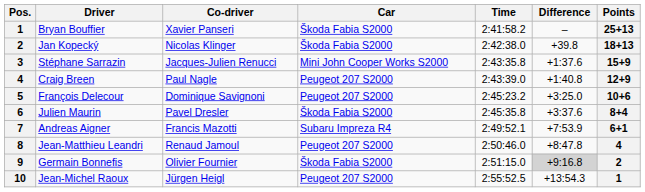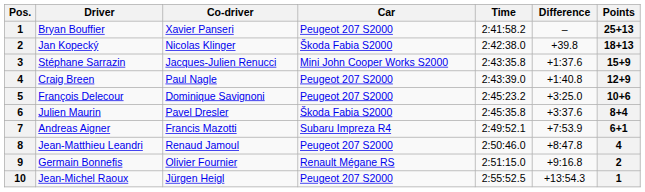 <table class="wikitable"  style="width:69%; text-align:center; font-size:90%; max-width:950px;">
 <tr>
 <th>Pos.</th>
 <th>Driver</th>
 <th>Co-driver</th>
 <th>Car</th>
 <th>Time</th>
 <th>Difference</th>
 <th>Points</th>
 </tr>
 <tr>
 <th>1</th>
 <td align=left> <a href='#'>Bryan Bouffier</a></td>
 <td align=left> <a href='#'>Xavier Panseri</a></td>
-<td align=left> <a href='#'>Škoda Fabia S2000</a></td>
+<td align=left> <a href='#'>Peugeot 207 S2000</a></td>
 <td>2:41:58.2</td>
 <td>–</td>
 <th>25+13</th>
 </tr>
 <tr>
 <th>2</th>
 <td align=left> <a href='#'>Jan Kopecký</a></td>
 <td align=left> <a href='#'>Nicolas Klinger</a></td>
 <td align=left> <a href='#'>Škoda Fabia S2000</a></td>
 <td>2:42:38.0</td>
 <td>+39.8</td>
 <th>18+13</th>
 </tr>
 <tr>
 <th>3</th>
 <td align=left> <a href='#'>Stéphane Sarrazin</a></td>
 <td align=left> <a href='#'>Jacques-Julien Renucci</a></td>
 <td align=left> <a href='#'>Mini John Cooper Works S2000</a></td>
 <td>2:43:35.8</td>
 <td>+1:37.6</td>
 <th>15+9</th>
 </tr>
 <tr>
 <th>4</th>
 <td align=left> <a href='#'>Craig Breen</a></td>
 <td align=left> <a href='#'>Paul Nagle</a></td>
 <td align=left> <a href='#'>Peugeot 207 S2000</a></td>
 <td>2:43:39.0</td>
 <td>+1:40.8</td>
 <th>12+9</th>
 </tr>
 <tr>
 <th>5</th>
 <td align=left> <a href='#'>François Delecour</a></td>
 <td align=left> <a href='#'>Dominique Savignoni</a></td>
 <td align=left> <a href='#'>Peugeot 207 S2000</a></td>
 <td>2:45:23.2</td>
 <td>+3:25.0</td>
 <th>10+6</th>
 </tr>
 <tr>
 <th>6</th>
 <td align=left> <a href='#'>Julien Maurin</a></td>
 <td align=left> <a href='#'>Pavel Dresler</a></td>
 <td align=left> <a href='#'>Škoda Fabia S2000</a></td>
 <td>2:45:35.8</td>
 <td>+3:37.6</td>
 <th>8+4</th>
 </tr>
 <tr>
 <th>7</th>
 <td align=left> <a href='#'>Andreas Aigner</a></td>
 <td align=left> <a href='#'>Francis Mazotti</a></td>
 <td align=left> <a href='#'>Subaru Impreza R4</a></td>
 <td>2:49:52.1</td>
 <td>+7:53.9</td>
 <th>6+1</th>
 </tr>
 <tr>
 <th>8</th>
 <td align=left> <a href='#'>Jean-Matthieu Leandri</a></td>
 <td align=left> <a href='#'>Renaud Jamoul</a></td>
 <td align=left> <a href='#'>Peugeot 207 S2000</a></td>
 <td>2:50:46.0</td>
 <td>+8:47.8</td>
 <th>4</th>
 </tr>
 <tr>
 <th>9</th>
 <td align=left> <a href='#'>Germain Bonnefis</a></td>
 <td align=left> <a href='#'>Olivier Fournier</a></td>
-<td align=left> <a href='#'>Škoda Fabia S2000</a></td>
+<td align=left> <a href='#'>Renault Mégane RS</a></td>
 <td>2:51:15.0</td>
-<td style="background: lightgrey;">+9:16.8</td>
+<td>+9:16.8</td>
 <th>2</th>
 </tr>
 <tr>
 <th>10</th>
 <td align=left> <a href='#'>Jean-Michel Raoux</a></td>
 <td align=left> <a href='#'>Jürgen Heigl</a></td>
 <td align=left> <a href='#'>Peugeot 207 S2000</a></td>
 <td>2:55:52.5</td>
 <td>+13:54.3</td>
 <th>1</th>
 </tr>
 </table>
